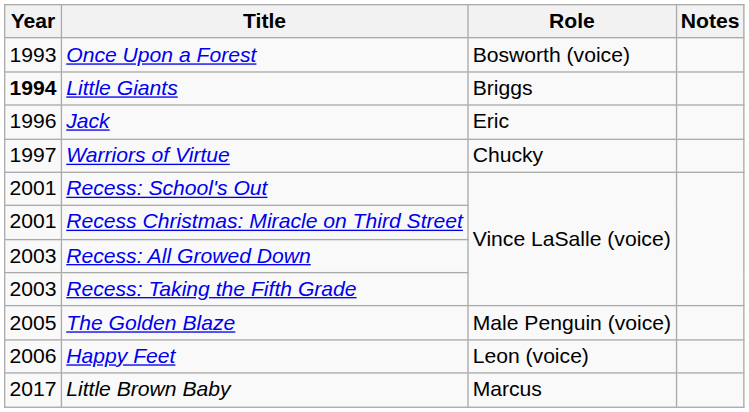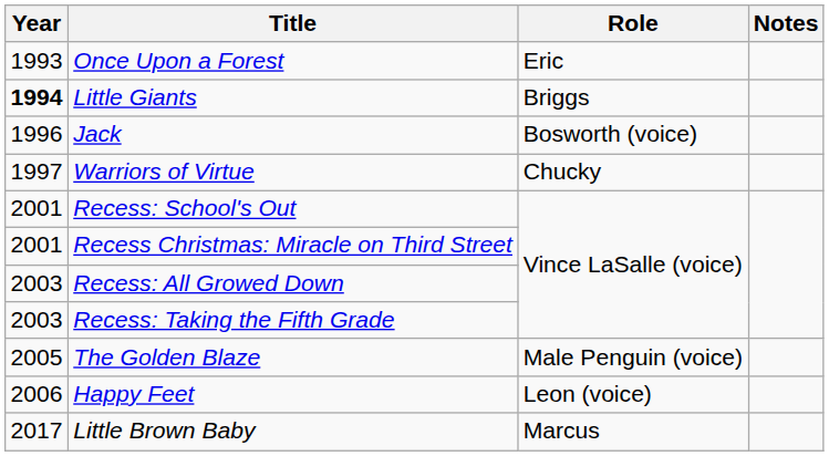 <table class="wikitable sortable">
 <tr>
 <th>Year</th>
 <th>Title</th>
 <th>Role</th>
 <th>Notes</th>
 </tr>
 <tr>
 <td>1993</td>
 <td><em><a href='#'>Once Upon a Forest</a></em></td>
-<td>Bosworth (voice)</td>
+<td>Eric</td>
 <td></td>
 </tr>
 <tr>
 <td><strong>1994</strong></td>
 <td><em><a href='#'>Little Giants</a></em></td>
 <td>Briggs</td>
 <td></td>
 </tr>
 <tr>
 <td>1996</td>
 <td><em><a href='#'>Jack</a></em></td>
-<td>Eric</td>
+<td>Bosworth (voice)</td>
 <td></td>
 </tr>
 <tr>
 <td>1997</td>
 <td><em><a href='#'>Warriors of Virtue</a></em></td>
 <td>Chucky</td>
 <td></td>
 </tr>
 <tr>
 <td>2001</td>
 <td><em><a href='#'>Recess: School's Out</a></em></td>
 <td rowspan="4">Vince LaSalle (voice)</td>
 <td rowspan="4"></td>
 </tr>
 <tr>
 <td>2001</td>
 <td><em><a href='#'>Recess Christmas: Miracle on Third Street</a></em></td>
 </tr>
 <tr>
 <td>2003</td>
 <td><em><a href='#'>Recess: All Growed Down</a></em></td>
 </tr>
 <tr>
 <td>2003</td>
 <td><em><a href='#'>Recess: Taking the Fifth Grade</a></em></td>
 </tr>
 <tr>
 <td>2005</td>
 <td><em><a href='#'>The Golden Blaze</a></em></td>
 <td>Male Penguin (voice)</td>
 <td></td>
 </tr>
 <tr>
 <td>2006</td>
 <td><em><a href='#'>Happy Feet</a></em></td>
 <td>Leon (voice)</td>
 <td></td>
 </tr>
 <tr>
 <td>2017</td>
 <td><em>Little Brown Baby</em></td>
 <td>Marcus</td>
 <td></td>
 </tr>
 </table>
